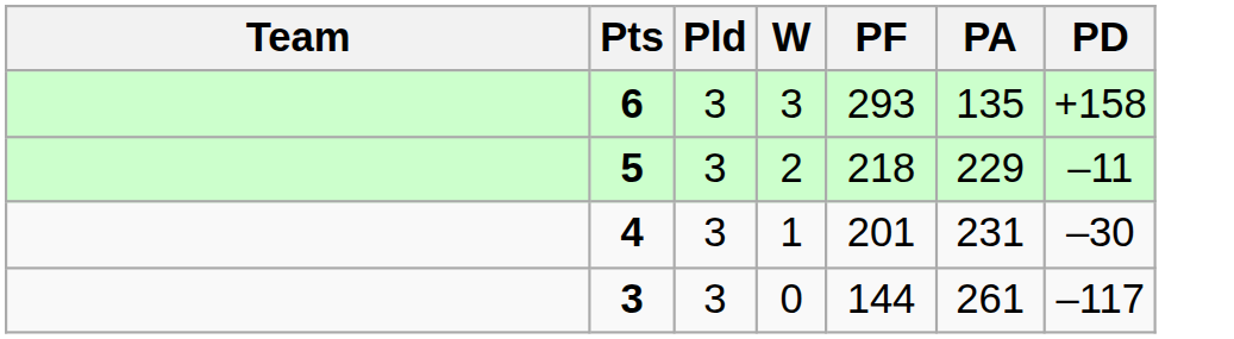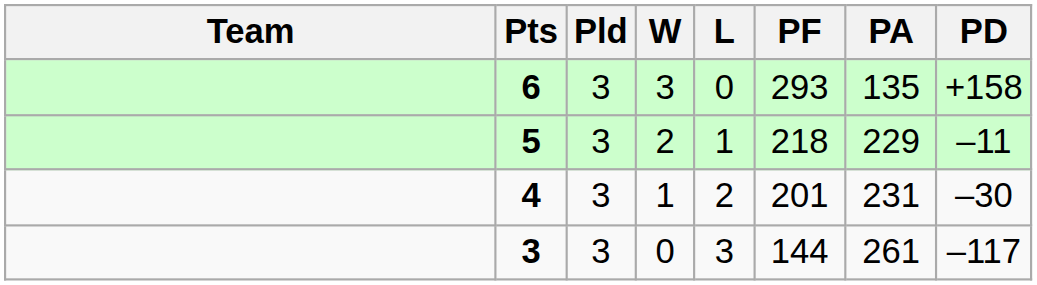 <table class=wikitable style="text-align:center">
 <tr>
 <th width=220>Team</th>
 <th width=20>Pts</th>
 <th width=20>Pld</th>
 <th width=20>W</th>
+<th width=20>L</th>
 <th width=35>PF</th>
 <th width=35>PA</th>
 <th width=35>PD</th>
 </tr>
 <tr bgcolor=#ccffcc>
 <td align=left></td>
 <td><strong>6</strong></td>
 <td>3</td>
 <td>3</td>
+<td>0</td>
 <td>293</td>
 <td>135</td>
 <td>+158</td>
 </tr>
 <tr bgcolor=#ccffcc>
 <td align=left></td>
 <td><strong>5</strong></td>
 <td>3</td>
 <td>2</td>
+<td>1</td>
 <td>218</td>
 <td>229</td>
 <td>–11</td>
 </tr>
 <tr>
 <td align=left></td>
 <td><strong>4</strong></td>
 <td>3</td>
 <td>1</td>
+<td>2</td>
 <td>201</td>
 <td>231</td>
 <td>–30</td>
 </tr>
 <tr>
 <td align=left></td>
 <td><strong>3</strong></td>
 <td>3</td>
 <td>0</td>
+<td>3</td>
 <td>144</td>
 <td>261</td>
 <td>–117</td>
 </tr>
 </table>
